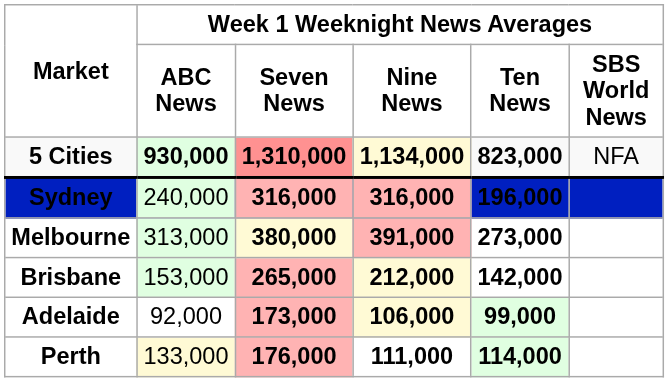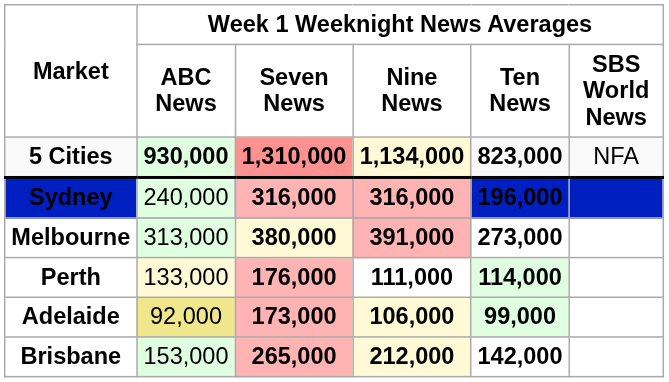 <table border="1" cellpadding="4" cellspacing="0" style="border:1px solid #aaa; border-collapse:collapse">
 <tr bgcolor="white" align="center">
 <th rowspan=2>Market</th>
 <th colspan=5>Week 1 Weeknight News Averages</th>
 </tr>
 <tr bgcolor="white" align="center">
 <td width=55><strong>ABC News</strong></td>
 <td width=55><strong>Seven News</strong></td>
 <td width=55><strong>Nine News</strong></td>
 <td width=55><strong>Ten News</strong></td>
 <td width=55><strong>SBS World News</strong></td>
 </tr>
 <tr align=center bgcolor="#f9f9f9">
 <th style="text-align:center;border-bottom: solid 2px;">5 Cities</th>
 <td style="background-color: #e0ffe1;border-bottom: solid 2px;"><strong>930,000</strong></td>
 <th style="background-color: #ff9191;border-bottom: solid 2px;">1,310,000</th>
 <th style="background-color: #FFFAD5;border-bottom: solid 2px;">1,134,000</th>
 <th style="text-align:center;border-bottom: solid 2px;">823,000</th>
 <td style="text-align:center;border-bottom: solid 2px;">NFA</td>
 </tr>
 <tr align=center bgcolor=="#f1ffec">
 <th>Sydney</th>
 <td style="background-color: #e0ffe1">240,000</td>
 <th style="background-color: #FFB3B3">316,000</th>
 <th style="background-color: #FFB3B3">316,000</th>
 <th align="center;border-bottom: solid 2px;">196,000</th>
 <td align="center;border-bottom: solid 2px;"></td>
 </tr>
 <tr align=center>
 <th>Melbourne</th>
 <td style="background-color: #e0ffe1">313,000</td>
 <th style="background-color: #FFFAD5">380,000</th>
 <th style="background-color: #FFB3B3">391,000</th>
 <th align="center;border-bottom: solid 2px;">273,000</th>
 <td align="center;border-bottom: solid 2px;"></td>
 </tr>
 <tr align=center>
+<th>Perth</th>
+<td style="background-color: #FFFAD5">133,000</td>
+<th style="background-color: #FFB3B3">176,000</th>
+<th align="center;border-bottom: solid 2px;">111,000</th>
+<th style="background-color: #e0ffe1">114,000</th>
+<td align="center;border-bottom: solid 2px;"></td>
+</tr>
+<tr align=center>
+<th>Adelaide</th>
+<td align="center;border-bottom: solid 2px;" style="background: khaki;">92,000</td>
+<th style="background-color: #FFB3B3">173,000</th>
+<th style="background-color: #FFFAD5">106,000</th>
+<th style="background-color: #e0ffe1">99,000</th>
+<td align="center;border-bottom: solid 2px;"></td>
+</tr>
+<tr align=center>
 <th>Brisbane</th>
 <td style="background-color: #e0ffe1">153,000</td>
 <th style="background-color: #FFB3B3">265,000</th>
 <th style="background-color: #FFFAD5">212,000</th>
 <th align="center;border-bottom: solid 2px;">142,000</th>
 <td align="center;border-bottom: solid 2px;"></td>
 </tr>
-<tr align=center>
-<th>Adelaide</th>
-<td align="center;border-bottom: solid 2px;">92,000</td>
-<th style="background-color: #FFB3B3">173,000</th>
-<th style="background-color: #FFFAD5">106,000</th>
-<th style="background-color: #e0ffe1">99,000</th>
-<td align="center;border-bottom: solid 2px;"></td>
-</tr>
-<tr align=center>
-<th>Perth</th>
-<td style="background-color: #FFFAD5">133,000</td>
-<th style="background-color: #FFB3B3">176,000</th>
-<th align="center;border-bottom: solid 2px;">111,000</th>
-<th style="background-color: #e0ffe1">114,000</th>
-<td align="center;border-bottom: solid 2px;"></td>
-</tr>
 </table>
